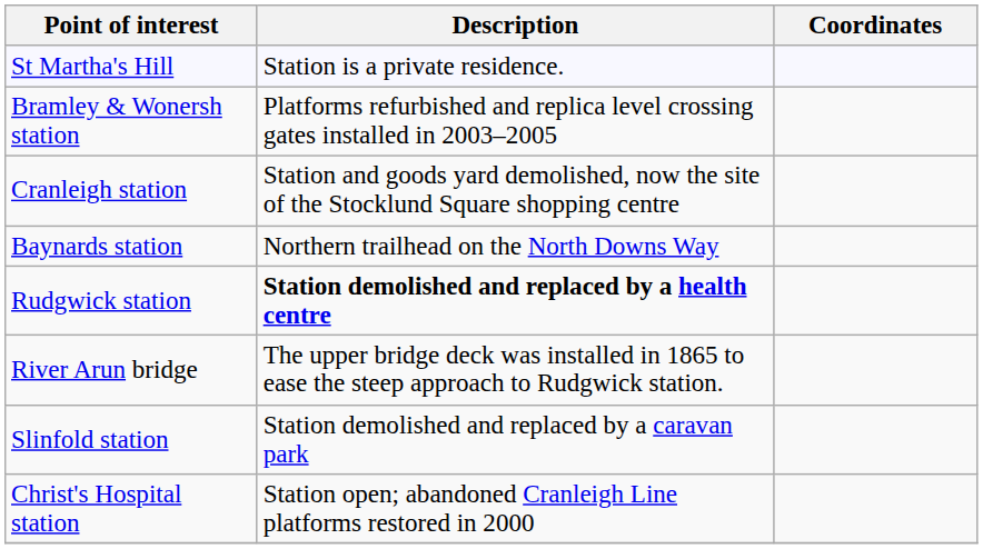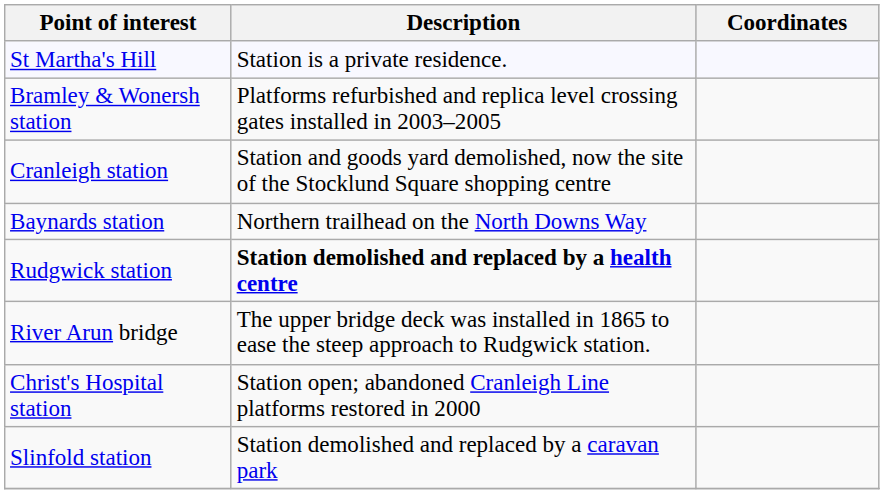 <table class="wikitable sortable collapsible">
 <tr>
 <th scope="col" width=150px>Point of interest</th>
 <th scope="col" class="unsortable">Description</th>
 <th scope="col" width=120px>Coordinates</th>
 </tr>
 <tr style="background:#F8F8FF">
 <td><a href='#'>St Martha's Hill</a></td>
 <td>Station is a private residence.</td>
 <td></td>
 </tr>
 <tr>
 <td><a href='#'>Bramley & Wonersh station</a></td>
 <td>Platforms refurbished and replica level crossing gates installed in 2003–2005</td>
 <td></td>
 </tr>
 <tr>
 <td><a href='#'>Cranleigh station</a></td>
 <td>Station and goods yard demolished, now the site of the Stocklund Square shopping centre</td>
 <td></td>
 </tr>
 <tr>
 <td><a href='#'>Baynards station</a></td>
 <td>Northern trailhead on the <a href='#'>North Downs Way</a></td>
 <td></td>
 </tr>
 <tr>
 <td><a href='#'>Rudgwick station</a></td>
 <td><strong>Station demolished and replaced by a <a href='#'>health centre</a></strong></td>
 <td></td>
 </tr>
 <tr>
 <td><a href='#'>River Arun</a> bridge</td>
 <td>The upper bridge deck was installed in 1865 to ease the steep approach to Rudgwick station.</td>
 <td></td>
 </tr>
 <tr>
+<td><a href='#'>Christ's Hospital station</a></td>
+<td>Station open; abandoned <a href='#'>Cranleigh Line</a> platforms restored in 2000</td>
+<td></td>
+</tr>
+<tr>
 <td><a href='#'>Slinfold station</a></td>
 <td>Station demolished and replaced by a <a href='#'>caravan park</a></td>
 <td></td>
 </tr>
 <tr>
-<td><a href='#'>Christ's Hospital station</a></td>
-<td>Station open; abandoned <a href='#'>Cranleigh Line</a> platforms restored in 2000</td>
-<td></td>
-</tr>
-<tr>
 </tr>
 </table>
